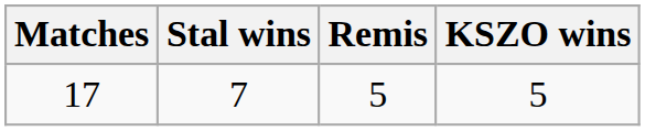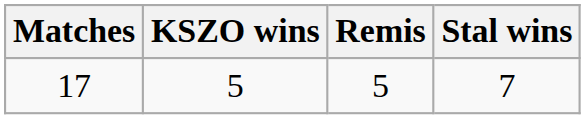 <table class="wikitable">
 <tr>
 <th style="text-align:center">Matches</th>
+<th style="text-align:center">KSZO wins</th>
+<th style="text-align:center">Remis</th>
 <th style="text-align:center">Stal wins</th>
-<th style="text-align:center">Remis</th>
-<th style="text-align:center">KSZO wins</th>
 </tr>
 <tr>
 <td style="text-align:center">17</td>
-<td style="text-align:center">7</td>
 <td style="text-align:center">5</td>
 <td style="text-align:center">5</td>
+<td style="text-align:center">7</td>
 </tr>
 </table>
